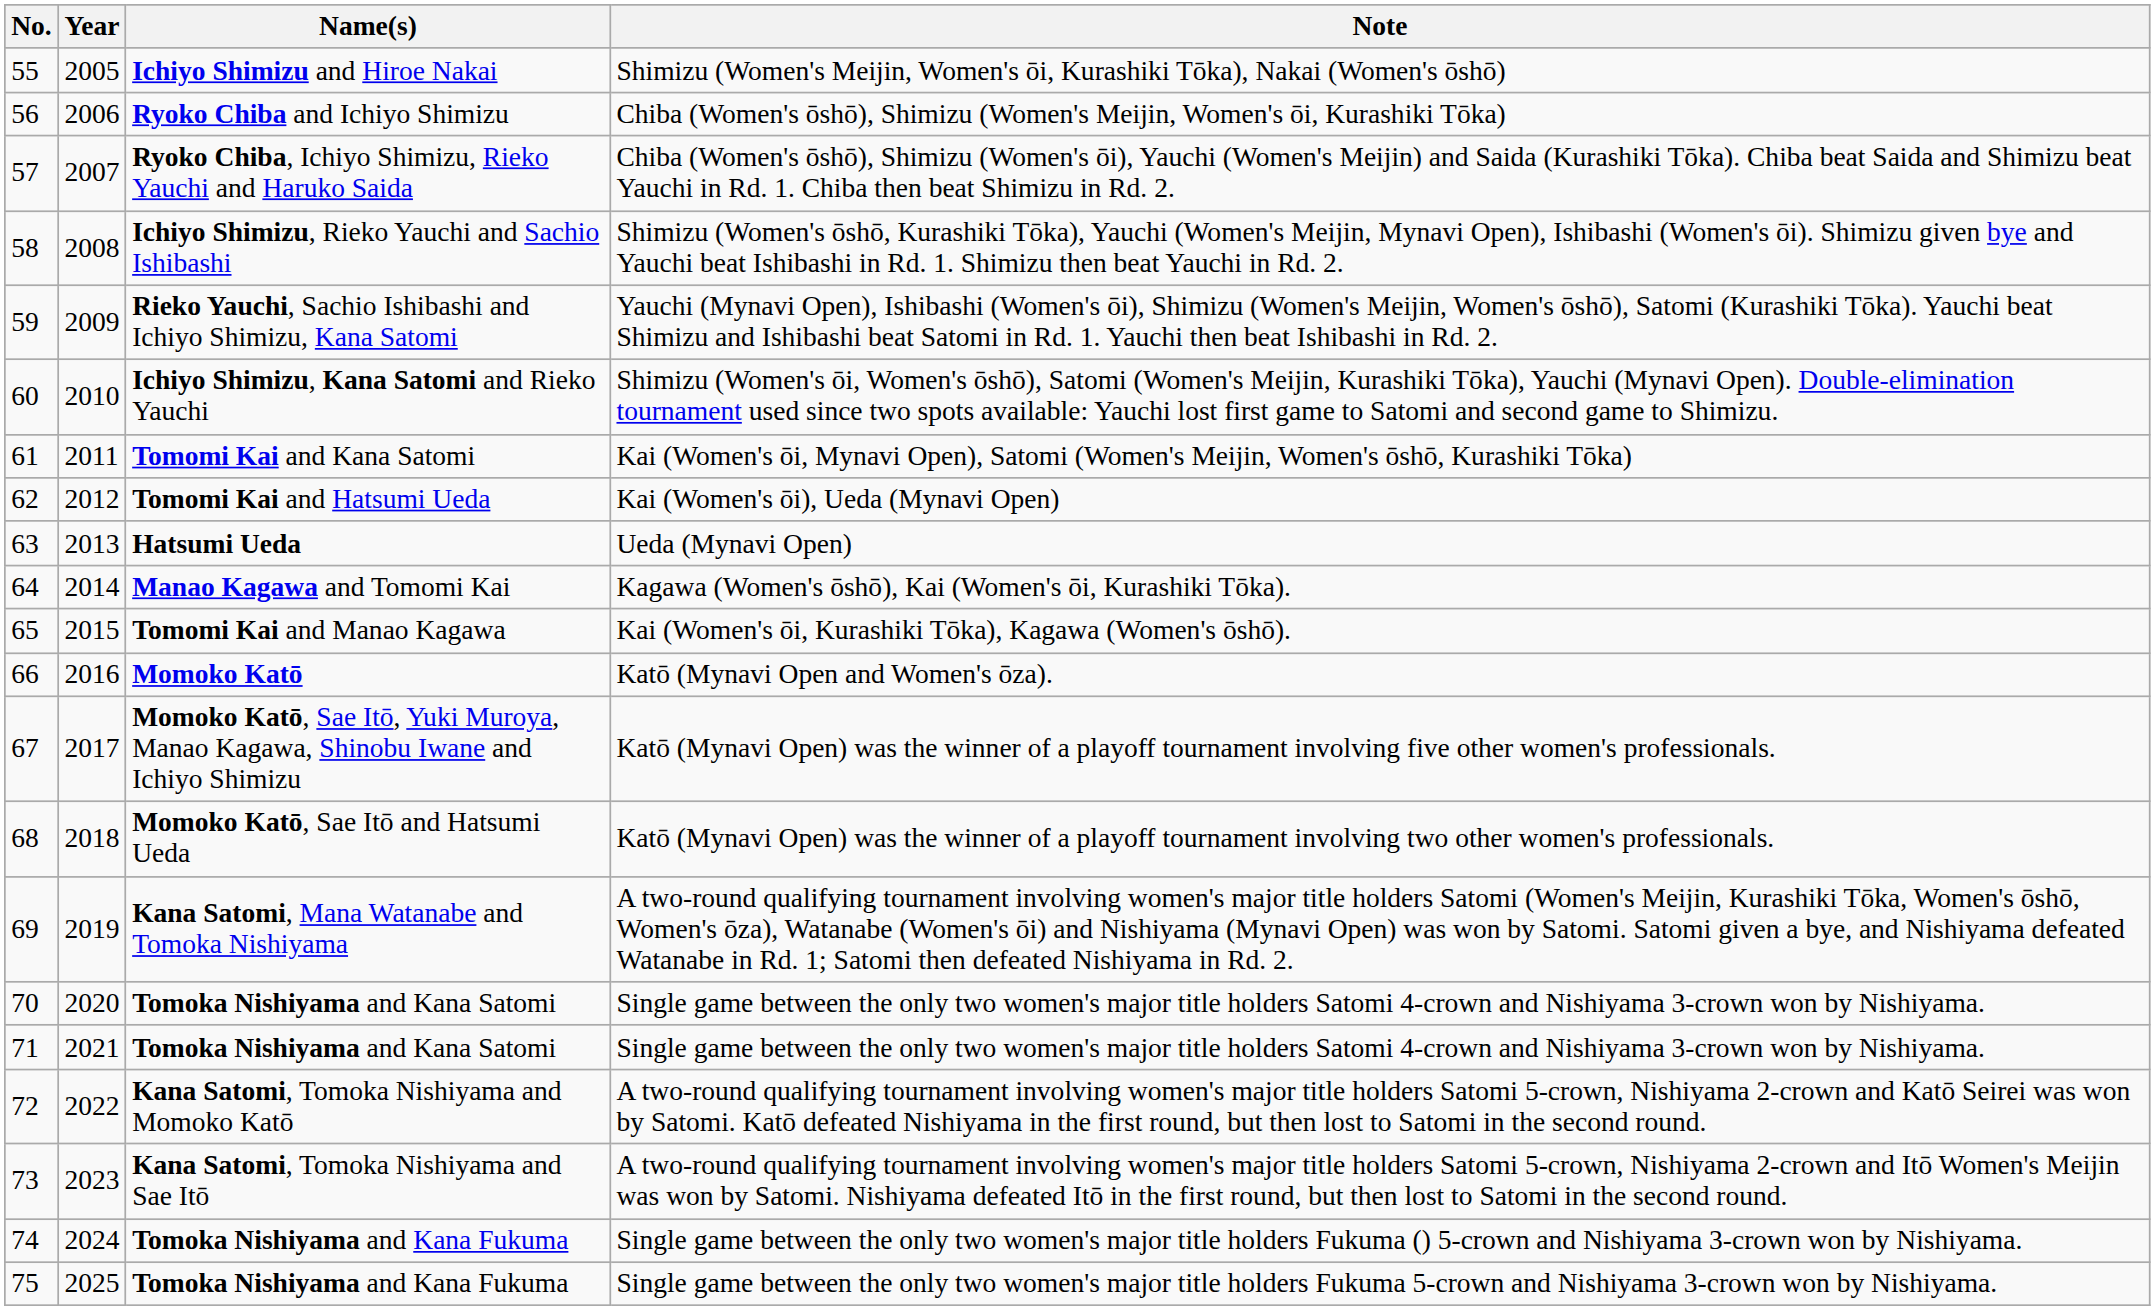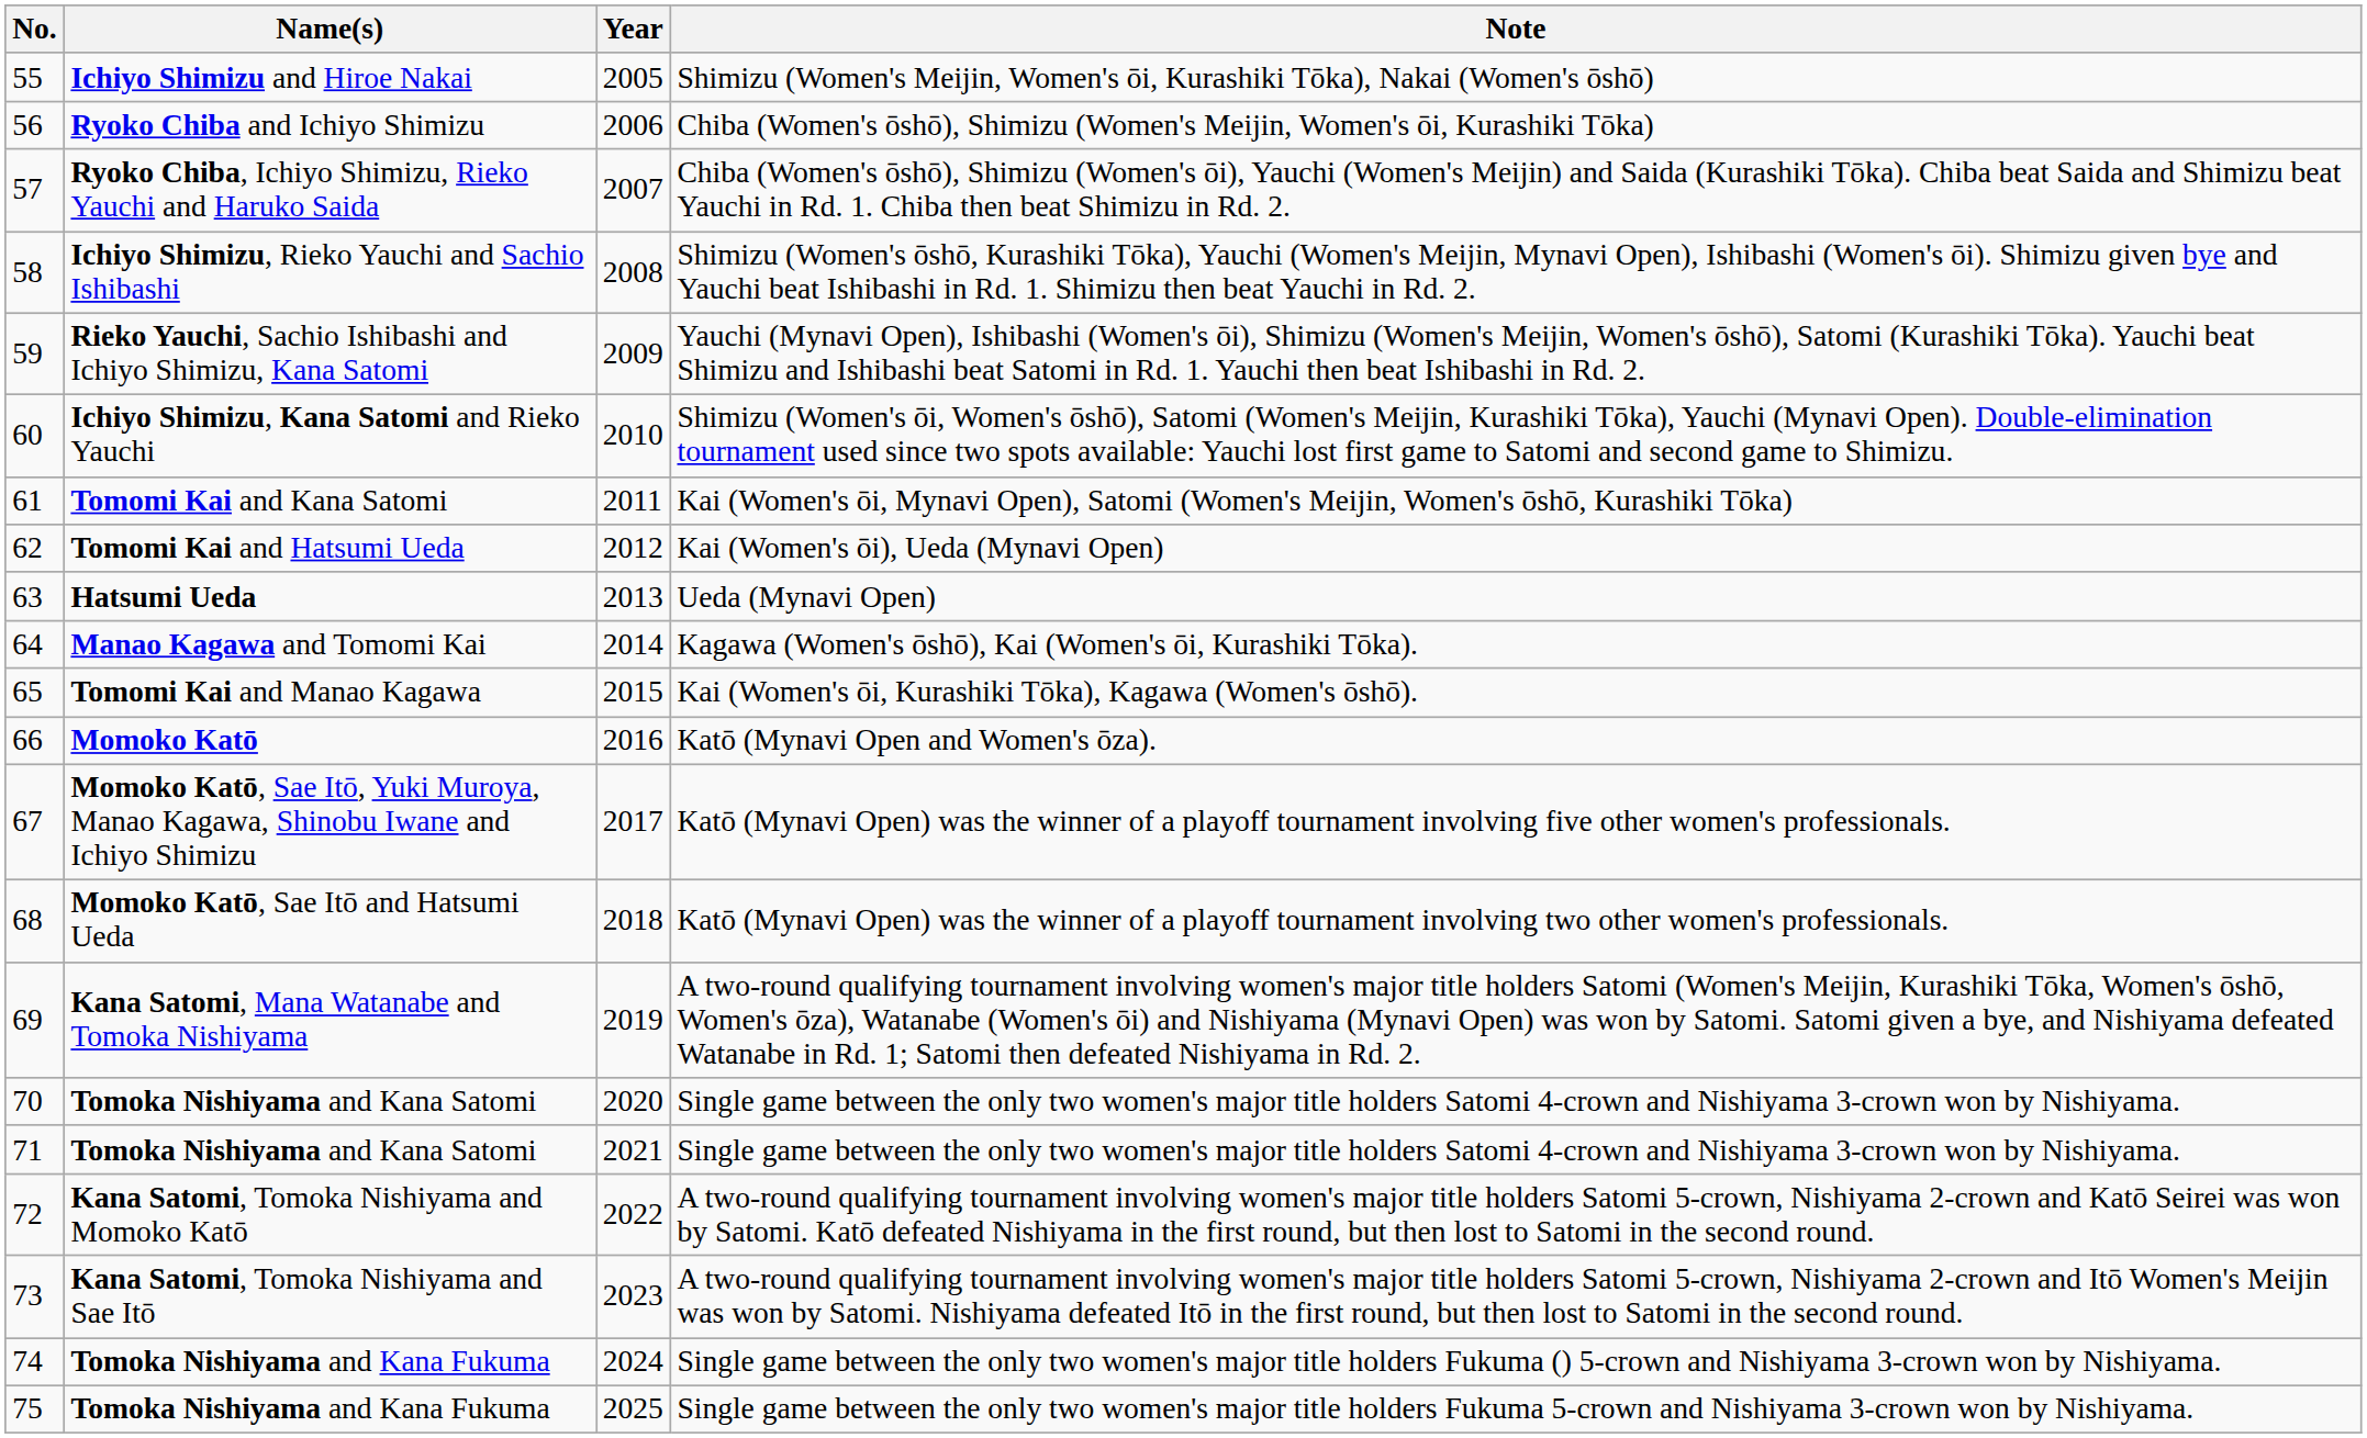 <table class="wikitable">
 <tr>
 <th>No.</th>
+<th>Name(s)</th>
 <th>Year</th>
-<th>Name(s)</th>
 <th>Note</th>
 </tr>
 <tr>
 <td>55</td>
+<td><strong><a href='#'>Ichiyo Shimizu</a></strong> and <a href='#'>Hiroe Nakai</a></td>
 <td>2005</td>
-<td><strong><a href='#'>Ichiyo Shimizu</a></strong> and <a href='#'>Hiroe Nakai</a></td>
 <td>Shimizu (Women's Meijin, Women's ōi, Kurashiki Tōka), Nakai (Women's ōshō)</td>
 </tr>
 <tr>
 <td>56</td>
+<td><strong><a href='#'>Ryoko Chiba</a></strong> and Ichiyo Shimizu</td>
 <td>2006</td>
-<td><strong><a href='#'>Ryoko Chiba</a></strong> and Ichiyo Shimizu</td>
 <td>Chiba (Women's ōshō), Shimizu (Women's Meijin, Women's ōi, Kurashiki Tōka)</td>
 </tr>
 <tr>
 <td>57</td>
+<td><strong>Ryoko Chiba</strong>, Ichiyo Shimizu, <a href='#'>Rieko Yauchi</a> and <a href='#'>Haruko Saida</a></td>
 <td>2007</td>
-<td><strong>Ryoko Chiba</strong>, Ichiyo Shimizu, <a href='#'>Rieko Yauchi</a> and <a href='#'>Haruko Saida</a></td>
 <td>Chiba (Women's ōshō), Shimizu (Women's ōi), Yauchi (Women's Meijin) and Saida (Kurashiki Tōka). Chiba beat Saida and Shimizu beat Yauchi in Rd. 1. Chiba then beat Shimizu in Rd. 2.</td>
 </tr>
 <tr>
 <td>58</td>
+<td><strong>Ichiyo Shimizu</strong>, Rieko Yauchi and <a href='#'>Sachio Ishibashi</a></td>
 <td>2008</td>
-<td><strong>Ichiyo Shimizu</strong>, Rieko Yauchi and <a href='#'>Sachio Ishibashi</a></td>
 <td>Shimizu (Women's ōshō, Kurashiki Tōka), Yauchi (Women's Meijin, Mynavi Open), Ishibashi (Women's ōi). Shimizu given <a href='#'>bye</a> and Yauchi beat Ishibashi in Rd. 1. Shimizu then beat Yauchi in Rd. 2.</td>
 </tr>
 <tr>
 <td>59</td>
+<td><strong>Rieko Yauchi</strong>, Sachio Ishibashi and Ichiyo Shimizu, <a href='#'>Kana Satomi</a></td>
 <td>2009</td>
-<td><strong>Rieko Yauchi</strong>, Sachio Ishibashi and Ichiyo Shimizu, <a href='#'>Kana Satomi</a></td>
 <td>Yauchi (Mynavi Open), Ishibashi (Women's ōi), Shimizu (Women's Meijin, Women's ōshō), Satomi (Kurashiki Tōka). Yauchi beat Shimizu and Ishibashi beat Satomi in Rd. 1. Yauchi then beat Ishibashi in Rd. 2.</td>
 </tr>
 <tr>
 <td>60</td>
+<td><strong>Ichiyo Shimizu</strong>, <strong>Kana Satomi</strong> and Rieko Yauchi</td>
 <td>2010</td>
-<td><strong>Ichiyo Shimizu</strong>, <strong>Kana Satomi</strong> and Rieko Yauchi</td>
 <td>Shimizu (Women's ōi, Women's ōshō), Satomi (Women's Meijin, Kurashiki Tōka), Yauchi (Mynavi Open). <a href='#'>Double-elimination tournament</a> used since two spots available: Yauchi lost first game to Satomi and second game to Shimizu.</td>
 </tr>
 <tr>
 <td>61</td>
+<td><strong><a href='#'>Tomomi Kai</a></strong> and Kana Satomi</td>
 <td>2011</td>
-<td><strong><a href='#'>Tomomi Kai</a></strong> and Kana Satomi</td>
 <td>Kai (Women's ōi, Mynavi Open), Satomi (Women's Meijin, Women's ōshō, Kurashiki Tōka)</td>
 </tr>
 <tr>
 <td>62</td>
+<td><strong>Tomomi Kai</strong> and <a href='#'>Hatsumi Ueda</a></td>
 <td>2012</td>
-<td><strong>Tomomi Kai</strong> and <a href='#'>Hatsumi Ueda</a></td>
 <td>Kai (Women's ōi), Ueda (Mynavi Open)</td>
 </tr>
 <tr>
 <td>63</td>
+<td><strong>Hatsumi Ueda</strong></td>
 <td>2013</td>
-<td><strong>Hatsumi Ueda</strong></td>
 <td>Ueda (Mynavi Open) </td>
 </tr>
 <tr>
 <td>64</td>
+<td><strong><a href='#'>Manao Kagawa</a></strong> and Tomomi Kai</td>
 <td>2014</td>
-<td><strong><a href='#'>Manao Kagawa</a></strong> and Tomomi Kai</td>
 <td>Kagawa (Women's ōshō), Kai (Women's ōi, Kurashiki Tōka).</td>
 </tr>
 <tr>
 <td>65</td>
+<td><strong>Tomomi Kai</strong> and Manao Kagawa</td>
 <td>2015</td>
-<td><strong>Tomomi Kai</strong> and Manao Kagawa</td>
 <td>Kai (Women's ōi, Kurashiki Tōka), Kagawa (Women's ōshō).</td>
 </tr>
 <tr>
 <td>66</td>
+<td><strong><a href='#'>Momoko Katō</a></strong></td>
 <td>2016</td>
-<td><strong><a href='#'>Momoko Katō</a></strong></td>
 <td>Katō (Mynavi Open and Women's ōza).</td>
 </tr>
 <tr>
 <td>67</td>
+<td><strong>Momoko Katō</strong>, <a href='#'>Sae Itō</a>, <a href='#'>Yuki Muroya</a>, Manao Kagawa, <a href='#'>Shinobu Iwane</a> and Ichiyo Shimizu</td>
 <td>2017</td>
-<td><strong>Momoko Katō</strong>, <a href='#'>Sae Itō</a>, <a href='#'>Yuki Muroya</a>, Manao Kagawa, <a href='#'>Shinobu Iwane</a> and Ichiyo Shimizu</td>
 <td>Katō (Mynavi Open) was the winner of a playoff tournament involving five other women's professionals.</td>
 </tr>
 <tr>
 <td>68</td>
+<td><strong>Momoko Katō</strong>, Sae Itō and Hatsumi Ueda</td>
 <td>2018</td>
-<td><strong>Momoko Katō</strong>, Sae Itō and Hatsumi Ueda</td>
 <td>Katō (Mynavi Open) was the winner of a playoff tournament involving two other women's professionals.</td>
 </tr>
 <tr>
 <td>69</td>
+<td><strong>Kana Satomi</strong>, <a href='#'>Mana Watanabe</a> and <a href='#'>Tomoka Nishiyama</a></td>
 <td>2019</td>
-<td><strong>Kana Satomi</strong>, <a href='#'>Mana Watanabe</a> and <a href='#'>Tomoka Nishiyama</a></td>
 <td>A two-round qualifying tournament involving women's major title holders Satomi (Women's Meijin, Kurashiki Tōka, Women's ōshō, Women's ōza), Watanabe (Women's ōi) and Nishiyama (Mynavi Open) was won by Satomi. Satomi given a bye, and Nishiyama defeated Watanabe in Rd. 1; Satomi then defeated Nishiyama in Rd. 2.</td>
 </tr>
 <tr>
 <td>70</td>
+<td><strong>Tomoka Nishiyama</strong> and Kana Satomi</td>
 <td>2020</td>
-<td><strong>Tomoka Nishiyama</strong> and Kana Satomi</td>
 <td>Single game between the only two women's major title holders Satomi 4-crown and Nishiyama 3-crown won by Nishiyama.</td>
 </tr>
 <tr>
 <td>71</td>
+<td><strong>Tomoka Nishiyama</strong> and Kana Satomi</td>
 <td>2021</td>
-<td><strong>Tomoka Nishiyama</strong> and Kana Satomi</td>
 <td>Single game between the only two women's major title holders Satomi 4-crown and Nishiyama 3-crown won by Nishiyama.</td>
 </tr>
 <tr>
 <td>72</td>
+<td><strong>Kana Satomi</strong>, Tomoka Nishiyama and Momoko Katō</td>
 <td>2022</td>
-<td><strong>Kana Satomi</strong>, Tomoka Nishiyama and Momoko Katō</td>
 <td>A two-round qualifying tournament involving women's major title holders Satomi 5-crown, Nishiyama 2-crown and Katō Seirei was won by Satomi. Katō defeated Nishiyama in the first round, but then lost to Satomi in the second round.</td>
 </tr>
 <tr>
 <td>73</td>
+<td><strong>Kana Satomi</strong>, Tomoka Nishiyama and Sae Itō</td>
 <td>2023</td>
-<td><strong>Kana Satomi</strong>, Tomoka Nishiyama and Sae Itō</td>
 <td>A two-round qualifying tournament involving women's major title holders Satomi 5-crown, Nishiyama 2-crown and Itō Women's Meijin was won by Satomi. Nishiyama defeated Itō in the first round, but then lost to Satomi in the second round.</td>
 </tr>
 <tr>
 <td>74</td>
+<td><strong>Tomoka Nishiyama</strong> and <a href='#'>Kana Fukuma</a></td>
 <td>2024</td>
-<td><strong>Tomoka Nishiyama</strong> and <a href='#'>Kana Fukuma</a></td>
 <td>Single game between the only two women's major title holders Fukuma () 5-crown and Nishiyama 3-crown won by Nishiyama.</td>
 </tr>
 <tr>
 <td>75</td>
+<td><strong>Tomoka Nishiyama</strong> and Kana Fukuma</td>
 <td>2025</td>
-<td><strong>Tomoka Nishiyama</strong> and Kana Fukuma</td>
 <td>Single game between the only two women's major title holders Fukuma 5-crown and Nishiyama 3-crown won by Nishiyama.</td>
 </tr>
 </table>
